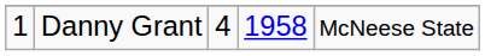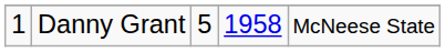 <table class="wikitable">
 <tr>
 </tr>
 <tr>
 <td>1</td>
 <td>Danny Grant</td>
-<td>4</td>
+<td>5</td>
 <td><a href='#'>1958</a></td>
 <td style="font-size:80%;">McNeese State</td>
 </tr>
 </table>
